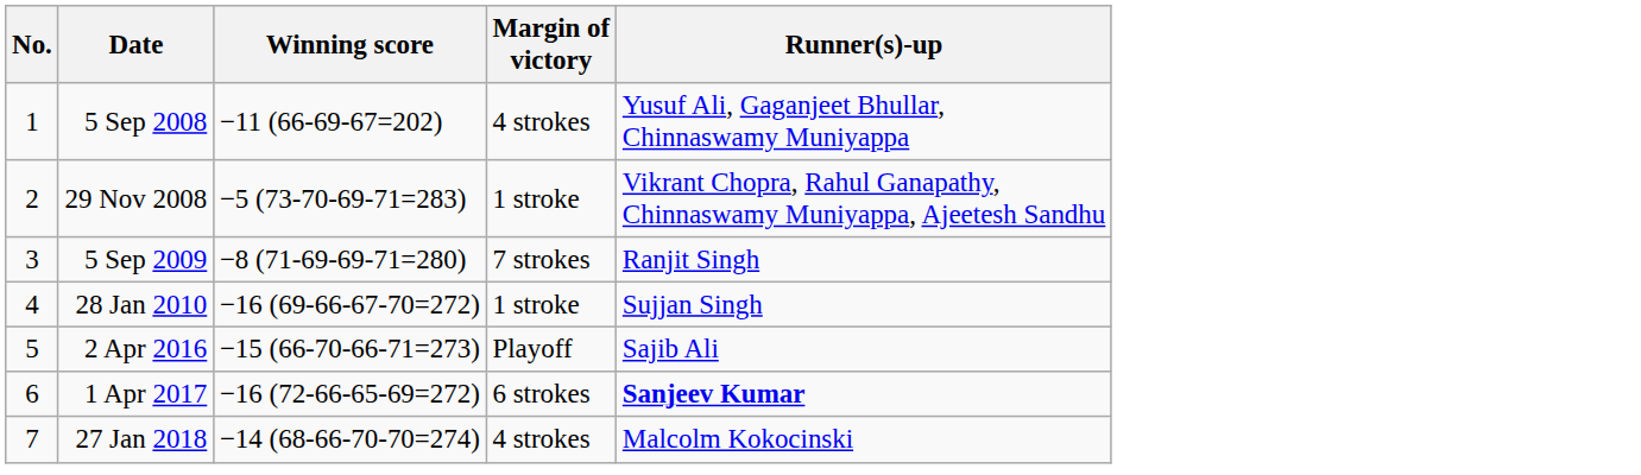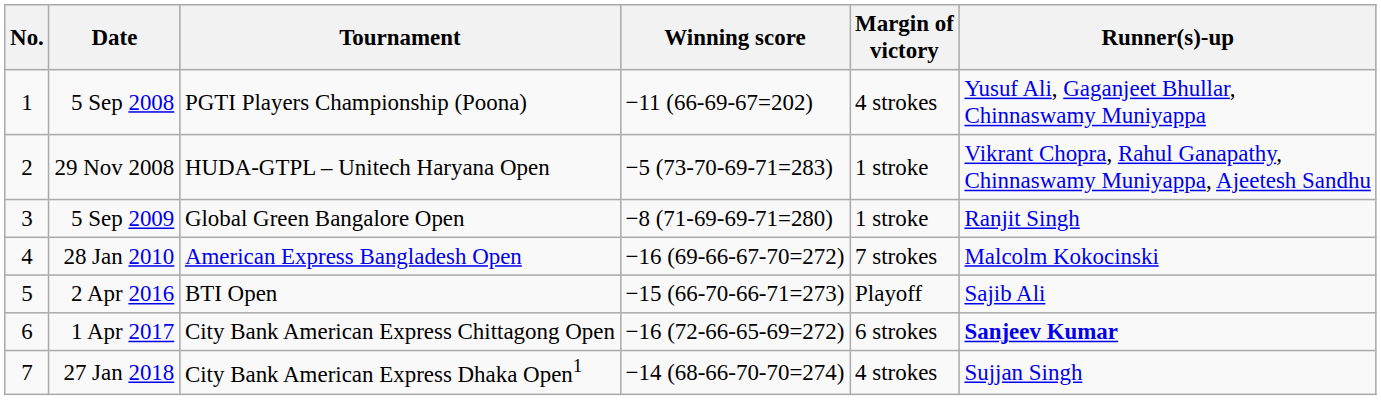 <table class="wikitable" style="font-size:95%;">
 <tr>
 <th>No.</th>
 <th>Date</th>
+<th>Tournament</th>
 <th>Winning score</th>
 <th>Margin of<br>victory</th>
 <th>Runner(s)-up</th>
 </tr>
 <tr>
 <td align=center>1</td>
 <td align=right>5 Sep <a href='#'>2008</a></td>
+<td>PGTI Players Championship (Poona)</td>
 <td>−11 (66-69-67=202)</td>
 <td>4 strokes</td>
 <td> <a href='#'>Yusuf Ali</a>,  <a href='#'>Gaganjeet Bhullar</a>,<br> <a href='#'>Chinnaswamy Muniyappa</a></td>
 </tr>
 <tr>
 <td align=center>2</td>
 <td align=right>29 Nov 2008</td>
+<td>HUDA-GTPL – Unitech Haryana Open</td>
 <td>−5 (73-70-69-71=283)</td>
 <td>1 stroke</td>
 <td> <a href='#'>Vikrant Chopra</a>,  <a href='#'>Rahul Ganapathy</a>,<br> <a href='#'>Chinnaswamy Muniyappa</a>,  <a href='#'>Ajeetesh Sandhu</a></td>
 </tr>
 <tr>
 <td align=center>3</td>
 <td align=right>5 Sep <a href='#'>2009</a></td>
+<td>Global Green Bangalore Open</td>
 <td>−8 (71-69-69-71=280)</td>
-<td>7 strokes</td>
+<td>1 stroke</td>
 <td> <a href='#'>Ranjit Singh</a></td>
 </tr>
 <tr>
 <td align=center>4</td>
 <td align=right>28 Jan <a href='#'>2010</a></td>
+<td><a href='#'>American Express Bangladesh Open</a></td>
 <td>−16 (69-66-67-70=272)</td>
-<td>1 stroke</td>
-<td> <a href='#'>Sujjan Singh</a></td>
+<td>7 strokes</td>
+<td> <a href='#'>Malcolm Kokocinski</a></td>
 </tr>
 <tr>
 <td align=center>5</td>
 <td align=right>2 Apr <a href='#'>2016</a></td>
+<td>BTI Open</td>
 <td>−15 (66-70-66-71=273)</td>
 <td>Playoff</td>
 <td> <a href='#'>Sajib Ali</a></td>
 </tr>
 <tr>
 <td align=center>6</td>
 <td align=right>1 Apr <a href='#'>2017</a></td>
+<td>City Bank American Express Chittagong Open</td>
 <td>−16 (72-66-65-69=272)</td>
 <td>6 strokes</td>
 <td><strong> <a href='#'>Sanjeev Kumar</a></strong></td>
 </tr>
 <tr>
 <td align=center>7</td>
 <td align=right>27 Jan <a href='#'>2018</a></td>
+<td>City Bank American Express Dhaka Open<sup>1</sup></td>
 <td>−14 (68-66-70-70=274)</td>
 <td>4 strokes</td>
-<td> <a href='#'>Malcolm Kokocinski</a></td>
+<td> <a href='#'>Sujjan Singh</a></td>
 </tr>
 </table>
